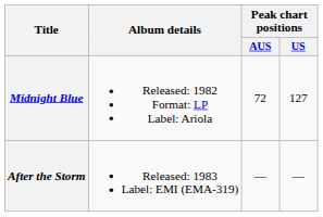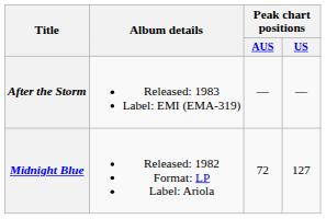 <table class="wikitable plainrowheaders" style="text-align:center">
 <tr>
 <th scope="col" rowspan="2">Title</th>
 <th scope="col" rowspan="2">Album details</th>
 <th scope="col" colspan="2">Peak chart positions</th>
 </tr>
 <tr>
 <th scope="col" style="width:3em; font-size:90%"><a href='#'>AUS</a><br></th>
 <th scope="col" style="width:3em; font-size:90%"><a href='#'>US</a></th>
 </tr>
 <tr>
+<th scope="row"><em>After the Storm</em></th>
+<td><br><ul><li>Released: 1983</li><li>Label: EMI (EMA-319)</li></ul></td>
+<td>—</td>
+<td>—</td>
+</tr>
+<tr>
 <th scope="row"><em><a href='#'>Midnight Blue</a></em></th>
 <td><br><ul><li>Released: 1982</li><li>Format: <a href='#'>LP</a></li><li>Label: Ariola</li></ul></td>
 <td>72</td>
 <td>127</td>
 </tr>
-<tr>
-<th scope="row"><em>After the Storm</em></th>
-<td><br><ul><li>Released: 1983</li><li>Label: EMI (EMA-319)</li></ul></td>
-<td>—</td>
-<td>—</td>
-</tr>
 </table>
